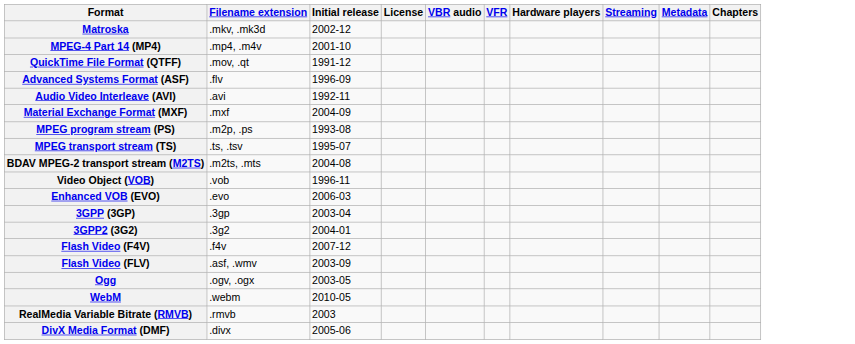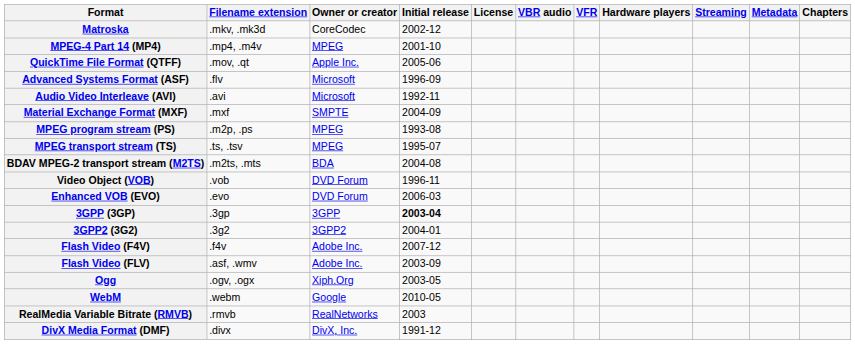 <table class="wikitable sortable plainrowheaders sticky-header">
 <tr>
 <th scope="col">Format</th>
 <th scope="col"><a href='#'>Filename extension</a></th>
+<th scope="col">Owner or creator</th>
 <th scope="col">Initial release</th>
 <th scope="col">License<wbr></th>
 <th scope="col"><a href='#'>VBR</a> audio</th>
 <th scope="col"><a href='#'>VFR</a></th>
 <th scope="col">Hardware players</th>
 <th scope="col"><a href='#'>Streaming</a><wbr></th>
 <th scope="col"><a href='#'>Metadata</a><wbr></th>
 <th scope="col">Chapters</th>
 </tr>
 <tr>
 <th scope="row"><a href='#'>Matroska</a></th>
 <td>.mkv, .mk3d<wbr></td>
+<td>CoreCodec<wbr></td>
 <td>2002-12</td>
 <td><wbr></td>
 <td><wbr></td>
 <td><wbr></td>
 <td><wbr></td>
 <td><wbr></td>
 <td><wbr></td>
 <td><wbr></td>
 </tr>
 <tr>
 <th scope="row"><a href='#'>MPEG-4 Part 14</a> (MP4)</th>
 <td>.mp4, .m4v<wbr></td>
+<td><a href='#'>MPEG</a></td>
 <td>2001-10</td>
 <td><wbr></td>
 <td></td>
 <td></td>
 <td></td>
 <td></td>
 <td></td>
 <td><wbr></td>
 </tr>
 <tr>
 <th scope="row"><a href='#'>QuickTime File Format</a> (QTFF)</th>
 <td>.mov, .qt</td>
-<td>1991-12</td>
+<td><a href='#'>Apple Inc.</a></td>
+<td>2005-06</td>
 <td><wbr></td>
 <td></td>
 <td></td>
 <td></td>
 <td></td>
 <td></td>
 <td></td>
 </tr>
 <tr>
 <th scope="row"><a href='#'>Advanced Systems Format</a> (ASF)</th>
 <td>.flv</td>
+<td><a href='#'>Microsoft</a></td>
 <td>1996-09</td>
 <td><wbr></td>
 <td></td>
 <td></td>
 <td></td>
 <td><wbr></td>
 <td></td>
 <td></td>
 </tr>
 <tr>
 <th scope="row"><a href='#'>Audio Video Interleave</a> (AVI)</th>
 <td>.avi</td>
+<td><a href='#'>Microsoft</a></td>
 <td>1992-11</td>
 <td><wbr></td>
 <td><wbr></td>
 <td><wbr></td>
 <td></td>
 <td></td>
 <td></td>
 <td></td>
 </tr>
 <tr>
 <th scope="row"><a href='#'>Material Exchange Format</a> (MXF)</th>
 <td>.mxf</td>
+<td><a href='#'>SMPTE</a></td>
 <td>2004-09</td>
 <td><wbr></td>
 <td></td>
 <td></td>
 <td></td>
 <td><wbr></td>
 <td></td>
 <td></td>
 </tr>
 <tr>
 <th scope="row"><a href='#'>MPEG program stream</a> (PS)</th>
 <td>.m2p, .ps<wbr></td>
+<td><a href='#'>MPEG</a></td>
 <td>1993-08</td>
 <td><wbr></td>
 <td></td>
 <td><wbr></td>
 <td></td>
 <td></td>
 <td></td>
 <td></td>
 </tr>
 <tr>
 <th scope="row"><a href='#'>MPEG transport stream</a> (TS)</th>
 <td>.ts, .tsv<wbr></td>
+<td><a href='#'>MPEG</a></td>
 <td>1995-07</td>
 <td><wbr></td>
 <td></td>
 <td></td>
 <td></td>
 <td></td>
 <td></td>
 <td></td>
 </tr>
 <tr>
 <th scope="row">BDAV MPEG-2 transport stream (<a href='#'>M2TS</a>)</th>
 <td>.m2ts, .mts</td>
+<td><a href='#'>BDA</a></td>
 <td>2004-08</td>
 <td></td>
 <td></td>
 <td></td>
 <td></td>
 <td><wbr></td>
 <td><wbr></td>
 <td><wbr></td>
 </tr>
 <tr>
 <th scope="row">Video Object (<a href='#'>VOB</a>)</th>
 <td>.vob</td>
+<td><a href='#'>DVD Forum</a></td>
 <td>1996-11</td>
 <td></td>
 <td></td>
 <td></td>
 <td></td>
 <td></td>
 <td></td>
 <td><wbr></td>
 </tr>
 <tr>
 <th scope="row"><a href='#'>Enhanced VOB</a> (EVO)</th>
 <td>.evo</td>
+<td><a href='#'>DVD Forum</a></td>
 <td>2006-03</td>
 <td><wbr></td>
 <td></td>
 <td></td>
 <td></td>
 <td></td>
 <td></td>
 <td><wbr></td>
 </tr>
 <tr>
 <th scope="row"><a href='#'>3GPP</a> (3GP)</th>
 <td>.3gp</td>
-<td>2003-04</td>
+<td><a href='#'>3GPP</a></td>
+<td><strong>2003-04</strong></td>
 <td></td>
 <td></td>
 <td></td>
 <td></td>
 <td><wbr></td>
 <td></td>
 <td></td>
 </tr>
 <tr>
 <th scope="row"><a href='#'>3GPP2</a> (3G2)</th>
 <td>.3g2</td>
+<td><a href='#'>3GPP2</a></td>
 <td>2004-01</td>
 <td></td>
 <td></td>
 <td></td>
 <td></td>
 <td></td>
 <td></td>
 <td></td>
 </tr>
 <tr>
 <th scope="row"><a href='#'>Flash Video</a> (F4V)</th>
 <td>.f4v<wbr></td>
+<td><a href='#'>Adobe Inc.</a></td>
 <td>2007-12</td>
 <td></td>
 <td></td>
 <td></td>
 <td></td>
 <td></td>
 <td></td>
 <td><wbr></td>
 </tr>
 <tr>
 <th scope="row"><a href='#'>Flash Video</a> (FLV)</th>
 <td>.asf, .wmv<wbr></td>
+<td><a href='#'>Adobe Inc.</a></td>
 <td>2003-09</td>
 <td><wbr></td>
 <td><wbr></td>
 <td></td>
 <td></td>
 <td></td>
 <td></td>
 <td><wbr></td>
 </tr>
 <tr>
 <th scope="row"><a href='#'>Ogg</a></th>
 <td>.ogv, .ogx<wbr></td>
+<td><a href='#'>Xiph.Org</a></td>
 <td>2003-05</td>
 <td><wbr></td>
 <td></td>
 <td></td>
 <td></td>
 <td><wbr></td>
 <td><wbr></td>
 <td><wbr></td>
 </tr>
 <tr>
 <th scope="row"><a href='#'>WebM</a></th>
 <td>.webm</td>
+<td><a href='#'>Google</a></td>
 <td>2010-05</td>
 <td><wbr></td>
 <td></td>
 <td></td>
 <td></td>
 <td></td>
 <td><wbr></td>
 <td><wbr></td>
 </tr>
 <tr>
 <th scope="row">RealMedia Variable Bitrate (<a href='#'>RMVB</a>)</th>
 <td>.rmvb</td>
+<td><a href='#'>RealNetworks</a></td>
 <td>2003</td>
 <td></td>
 <td></td>
 <td></td>
 <td></td>
 <td></td>
 <td><wbr></td>
 <td></td>
 </tr>
 <tr>
 <th scope="row"><a href='#'>DivX Media Format</a> (DMF)</th>
 <td>.divx</td>
-<td>2005-06</td>
+<td><a href='#'>DivX, Inc.</a></td>
+<td>1991-12</td>
 <td></td>
 <td></td>
 <td></td>
 <td></td>
 <td></td>
 <td></td>
 <td></td>
 </tr>
 </table>
